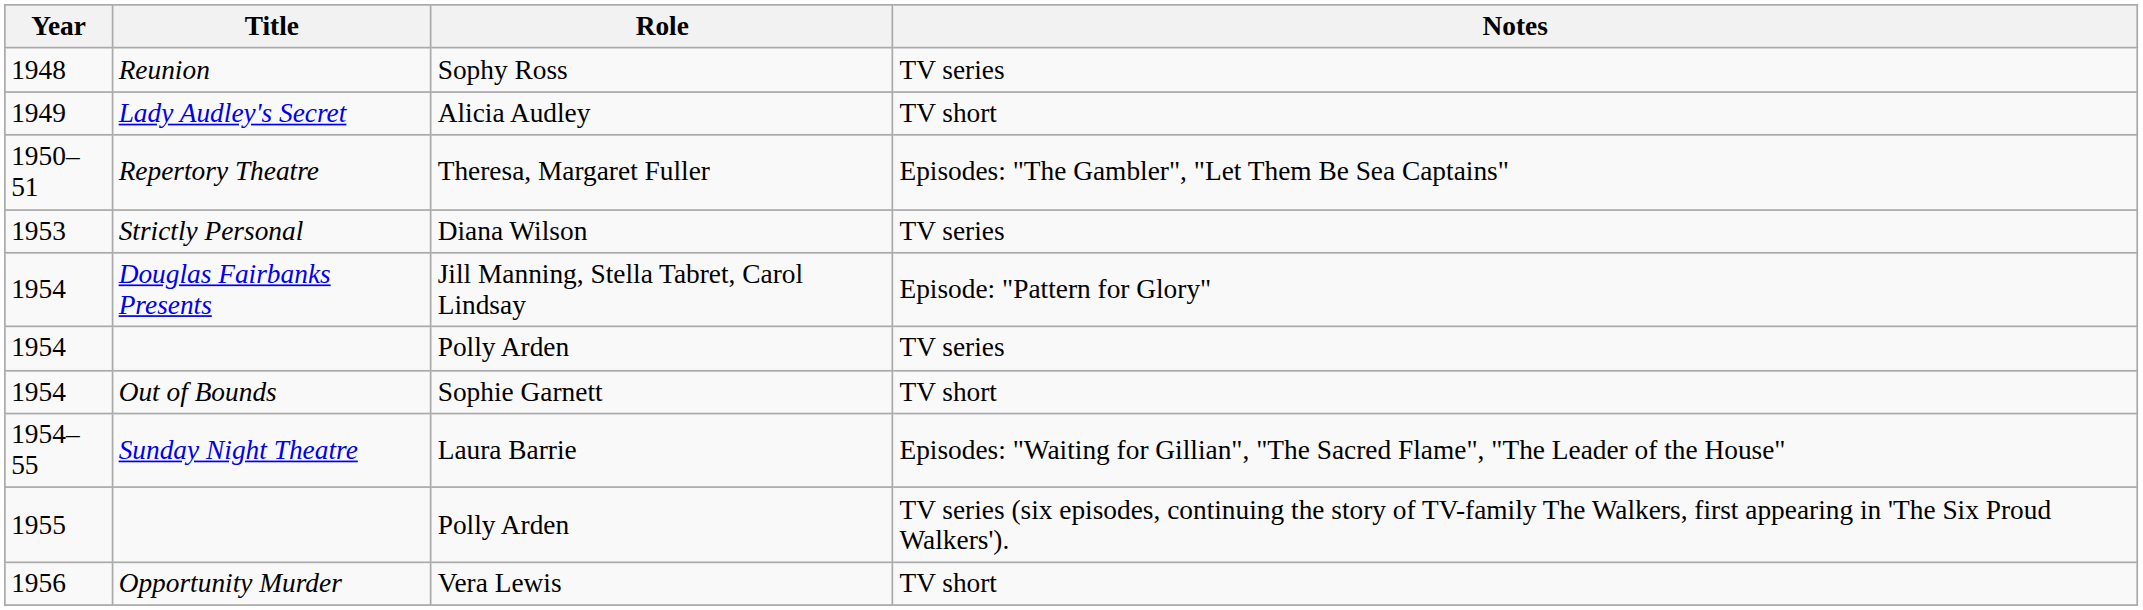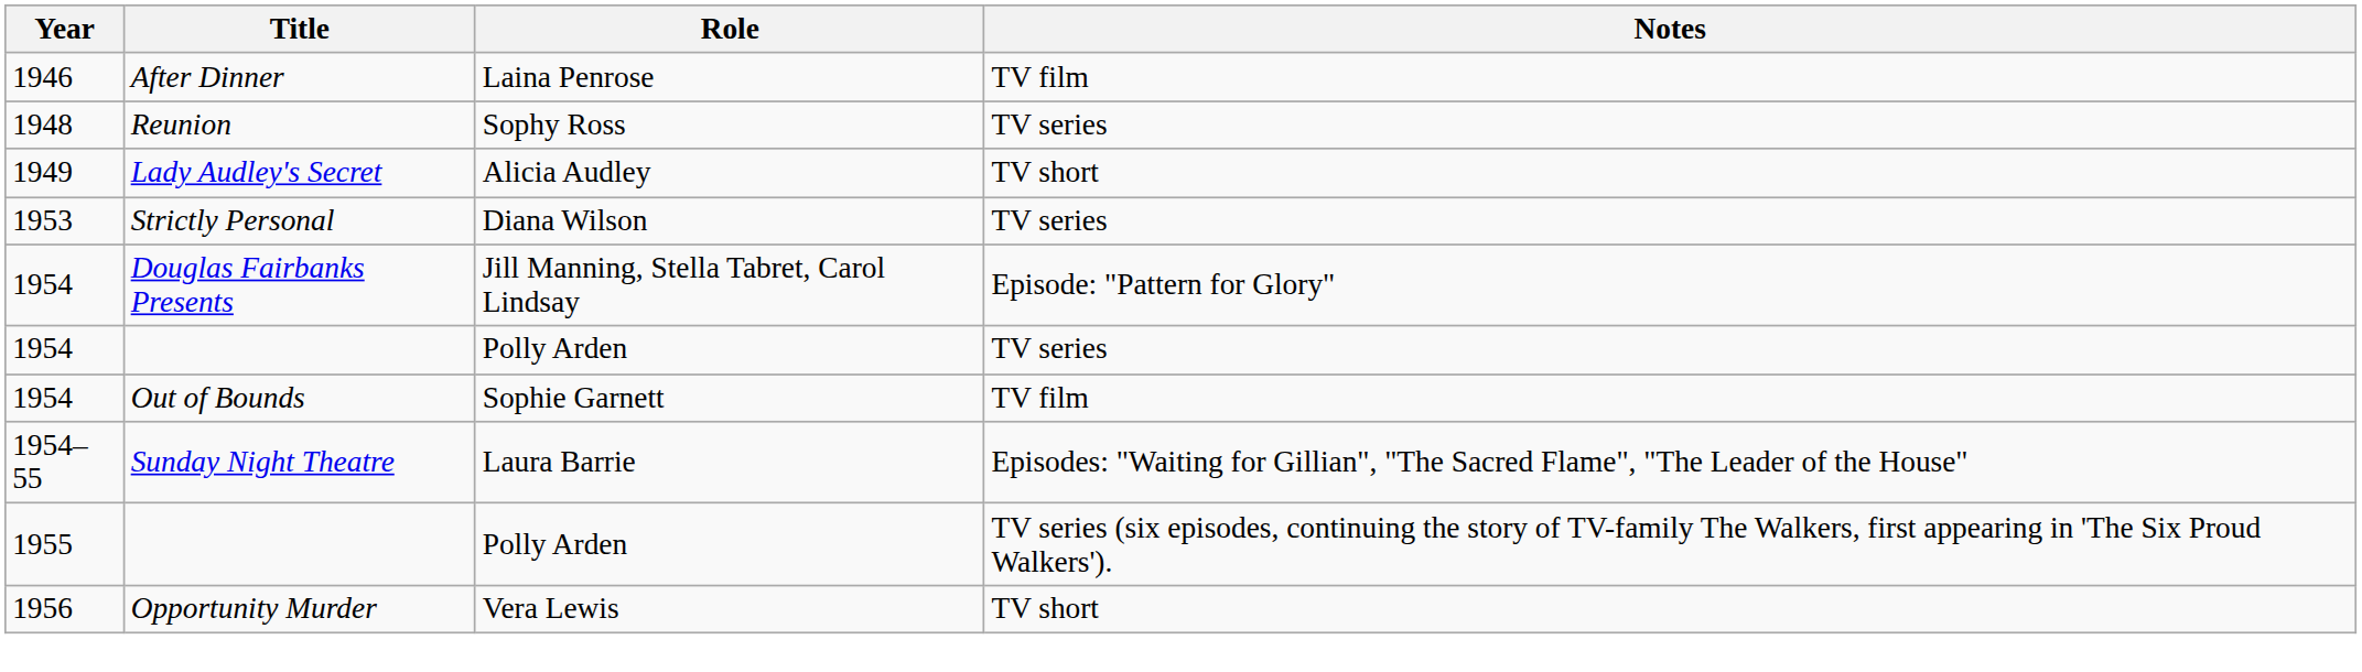 <table class="wikitable sortable">
 <tr>
 <th>Year</th>
 <th>Title</th>
 <th>Role</th>
 <th class="unsortable">Notes</th>
+</tr>
+<tr>
+<td>1946</td>
+<td><em>After Dinner</em></td>
+<td>Laina Penrose</td>
+<td>TV film</td>
 </tr>
 <tr>
 <td>1948</td>
 <td><em>Reunion</em></td>
 <td>Sophy Ross</td>
 <td>TV series</td>
 </tr>
 <tr>
 <td>1949</td>
 <td><em><a href='#'>Lady Audley's Secret</a></em></td>
 <td>Alicia Audley</td>
 <td>TV short</td>
-</tr>
-<tr>
-<td>1950–51</td>
-<td><em>Repertory Theatre</em></td>
-<td>Theresa, Margaret Fuller</td>
-<td>Episodes: "The Gambler", "Let Them Be Sea Captains"</td>
 </tr>
 <tr>
 <td>1953</td>
 <td><em>Strictly Personal</em></td>
 <td>Diana Wilson</td>
 <td>TV series</td>
 </tr>
 <tr>
 <td>1954</td>
 <td><em><a href='#'>Douglas Fairbanks Presents</a></em></td>
 <td>Jill Manning, Stella Tabret, Carol Lindsay</td>
 <td>Episode: "Pattern for Glory"</td>
 </tr>
 <tr>
 <td>1954</td>
 <td><em></em></td>
 <td>Polly Arden</td>
 <td>TV series</td>
 </tr>
 <tr>
 <td>1954</td>
 <td><em>Out of Bounds</em></td>
 <td>Sophie Garnett</td>
-<td>TV short</td>
+<td>TV film</td>
 </tr>
 <tr>
 <td>1954–55</td>
 <td><em><a href='#'>Sunday Night Theatre</a></em></td>
 <td>Laura Barrie</td>
 <td>Episodes: "Waiting for Gillian", "The Sacred Flame", "The Leader of the House"</td>
 </tr>
 <tr>
 <td>1955</td>
 <td><em></em></td>
 <td>Polly Arden</td>
 <td>TV series (six episodes, continuing the story of TV-family The Walkers, first appearing in 'The Six Proud Walkers').</td>
 </tr>
 <tr>
 <td>1956</td>
 <td><em>Opportunity Murder</em></td>
 <td>Vera Lewis</td>
 <td>TV short</td>
 </tr>
 </table>
